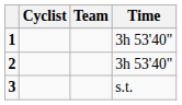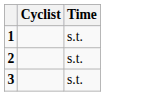 <table class="wikitable">
 <tr style="background:#ccccff;">
 <th></th>
 <th>Cyclist</th>
-<th>Team</th>
 <th>Time</th>
 </tr>
 <tr>
 <td><strong>1</strong></td>
 <td></td>
-<td></td>
-<td>3h 53'40"</td>
+<td>s.t.</td>
 </tr>
 <tr>
 <td><strong>2</strong></td>
 <td></td>
-<td></td>
-<td>3h 53'40"</td>
+<td>s.t.</td>
 </tr>
 <tr>
 <td><strong>3</strong></td>
 <td></td>
-<td></td>
 <td>s.t.</td>
 </tr>
 </table>
